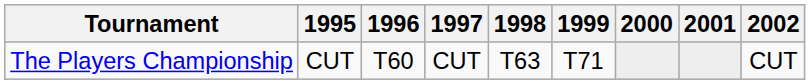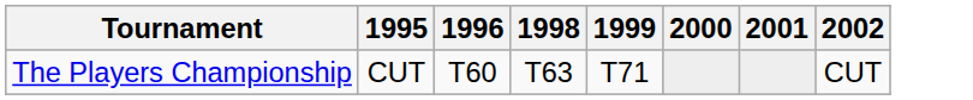 <table class="wikitable" style="font-size:95%;text-align:center;">
 <tr>
 <th>Tournament</th>
 <th>1995</th>
 <th>1996</th>
-<th>1997</th>
 <th>1998</th>
 <th>1999</th>
 <th>2000</th>
 <th>2001</th>
 <th>2002</th>
 </tr>
 <tr>
 <td align=left><a href='#'>The Players Championship</a></td>
 <td>CUT</td>
 <td>T60</td>
-<td>CUT</td>
 <td>T63</td>
 <td>T71</td>
 <td style="background:#eeeeee;"></td>
 <td style="background:#eeeeee;"></td>
 <td>CUT</td>
 </tr>
 </table>
